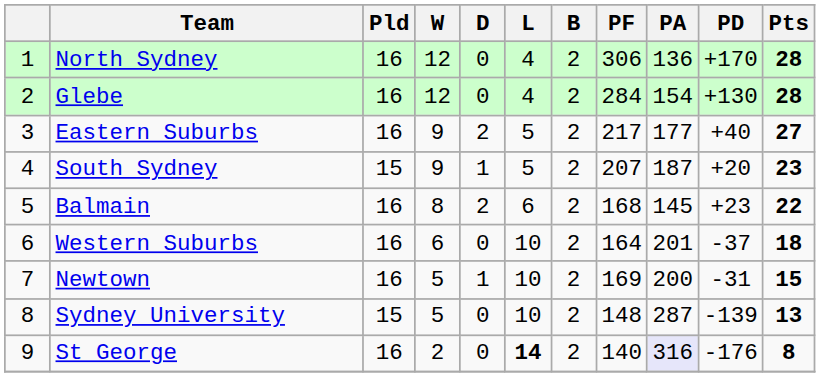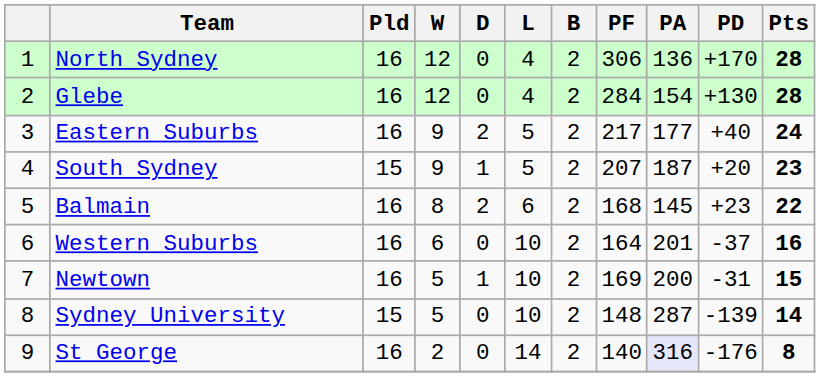 <table class="wikitable" style="text-align:center;">
 <tr>
 <th width=20 abbr="Position×"></th>
 <th width=175>Team</th>
 <th width=20 abbr="Played">Pld</th>
 <th width=20 abbr="Won">W</th>
 <th width=20 abbr="Drawn">D</th>
 <th width=20 abbr="Lost">L</th>
 <th width=20 abbr="Bye">B</th>
 <th width=20 abbr="Points for">PF</th>
 <th width=20 abbr="Points against">PA</th>
 <th width=20 abbr="Points difference">PD</th>
 <th width=20 abbr="Points">Pts</th>
 </tr>
 <tr style="background: #ccffcc;">
 <td>1</td>
 <td style="text-align:left;"> <a href='#'>North Sydney</a></td>
 <td>16</td>
 <td>12</td>
 <td>0</td>
 <td>4</td>
 <td>2</td>
 <td>306</td>
 <td>136</td>
 <td>+170</td>
 <td><strong>28</strong></td>
 </tr>
 <tr style="background: #ccffcc;">
 <td>2</td>
 <td style="text-align:left;"> <a href='#'>Glebe</a></td>
 <td>16</td>
 <td>12</td>
 <td>0</td>
 <td>4</td>
 <td>2</td>
 <td>284</td>
 <td>154</td>
 <td>+130</td>
 <td><strong>28</strong></td>
 </tr>
 <tr>
 <td>3</td>
 <td style="text-align:left;"> <a href='#'>Eastern Suburbs</a></td>
 <td>16</td>
 <td>9</td>
 <td>2</td>
 <td>5</td>
 <td>2</td>
 <td>217</td>
 <td>177</td>
 <td>+40</td>
-<td><strong>27</strong></td>
+<td><strong>24</strong></td>
 </tr>
 <tr>
 <td>4</td>
 <td style="text-align:left;"> <a href='#'>South Sydney</a></td>
 <td>15</td>
 <td>9</td>
 <td>1</td>
 <td>5</td>
 <td>2</td>
 <td>207</td>
 <td>187</td>
 <td>+20</td>
 <td><strong>23</strong></td>
 </tr>
 <tr>
 <td>5</td>
 <td style="text-align:left;"> <a href='#'>Balmain</a></td>
 <td>16</td>
 <td>8</td>
 <td>2</td>
 <td>6</td>
 <td>2</td>
 <td>168</td>
 <td>145</td>
 <td>+23</td>
 <td><strong>22</strong></td>
 </tr>
 <tr>
 <td>6</td>
 <td style="text-align:left;"> <a href='#'>Western Suburbs</a></td>
 <td>16</td>
 <td>6</td>
 <td>0</td>
 <td>10</td>
 <td>2</td>
 <td>164</td>
 <td>201</td>
 <td>-37</td>
-<td><strong>18</strong></td>
+<td><strong>16</strong></td>
 </tr>
 <tr>
 <td>7</td>
 <td style="text-align:left;"> <a href='#'>Newtown</a></td>
 <td>16</td>
 <td>5</td>
 <td>1</td>
 <td>10</td>
 <td>2</td>
 <td>169</td>
 <td>200</td>
 <td>-31</td>
 <td><strong>15</strong></td>
 </tr>
 <tr>
 <td>8</td>
 <td style="text-align:left;"> <a href='#'>Sydney University</a></td>
 <td>15</td>
 <td>5</td>
 <td>0</td>
 <td>10</td>
 <td>2</td>
 <td>148</td>
 <td>287</td>
 <td>-139</td>
-<td><strong>13</strong></td>
+<td><strong>14</strong></td>
 </tr>
 <tr>
 <td>9</td>
 <td style="text-align:left;"> <a href='#'>St George</a></td>
 <td>16</td>
 <td>2</td>
 <td>0</td>
-<td><strong>14</strong></td>
+<td>14</td>
 <td>2</td>
 <td>140</td>
 <td style="background: lavender;">316</td>
 <td>-176</td>
 <td><strong>8</strong></td>
 </tr>
 <tr>
 </tr>
 </table>
